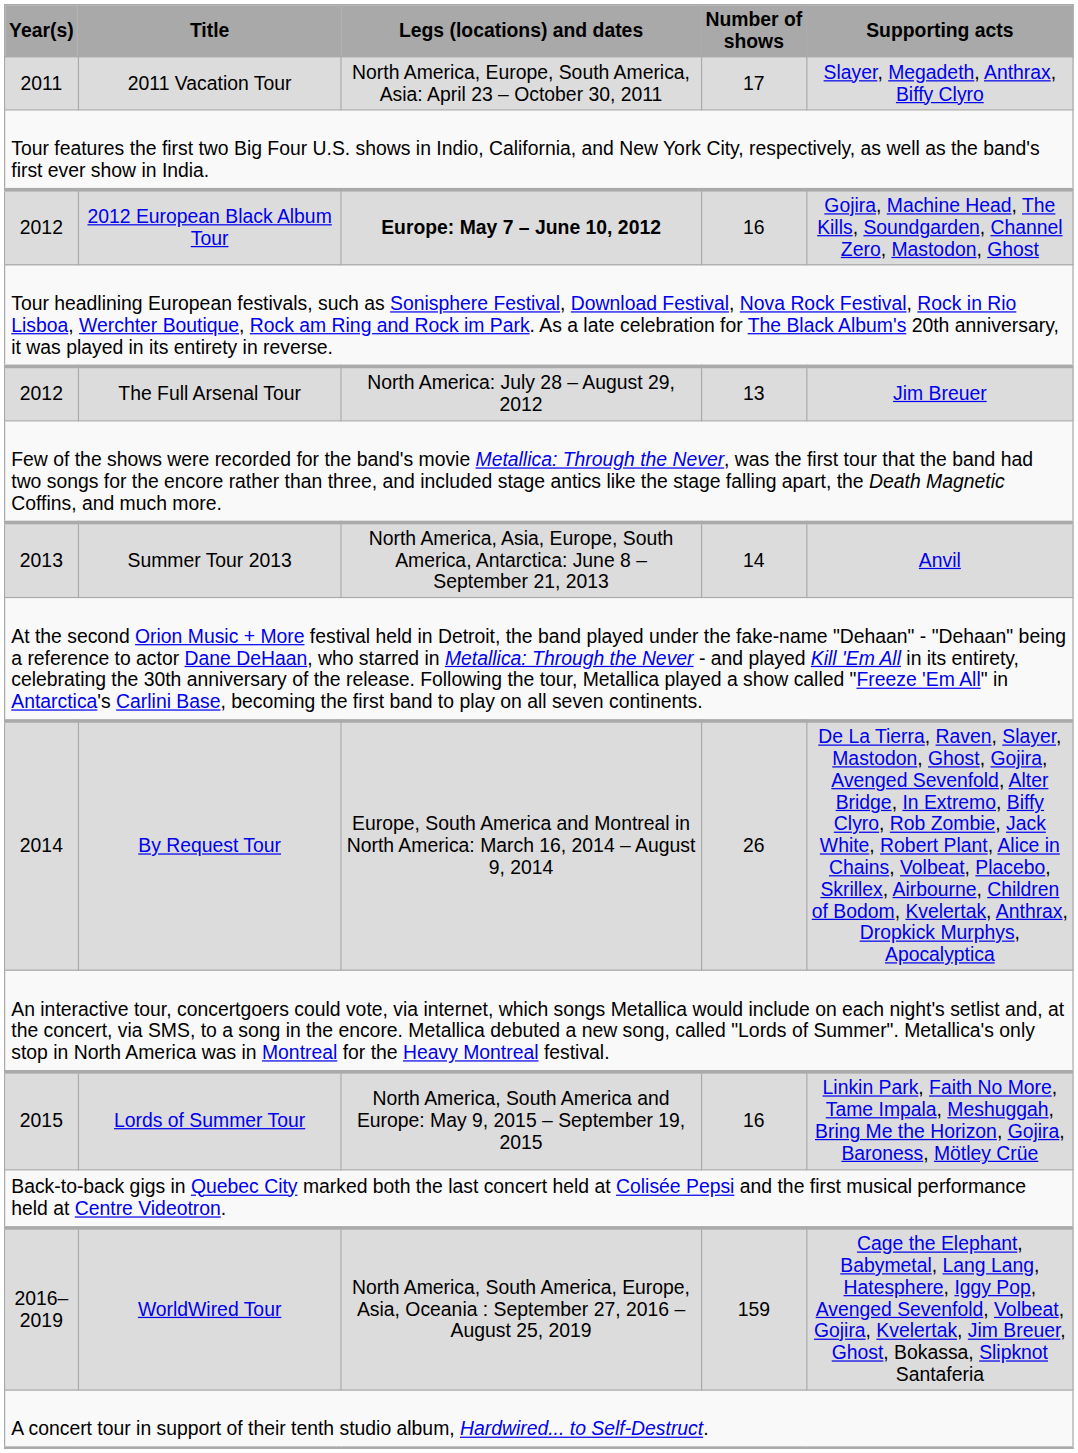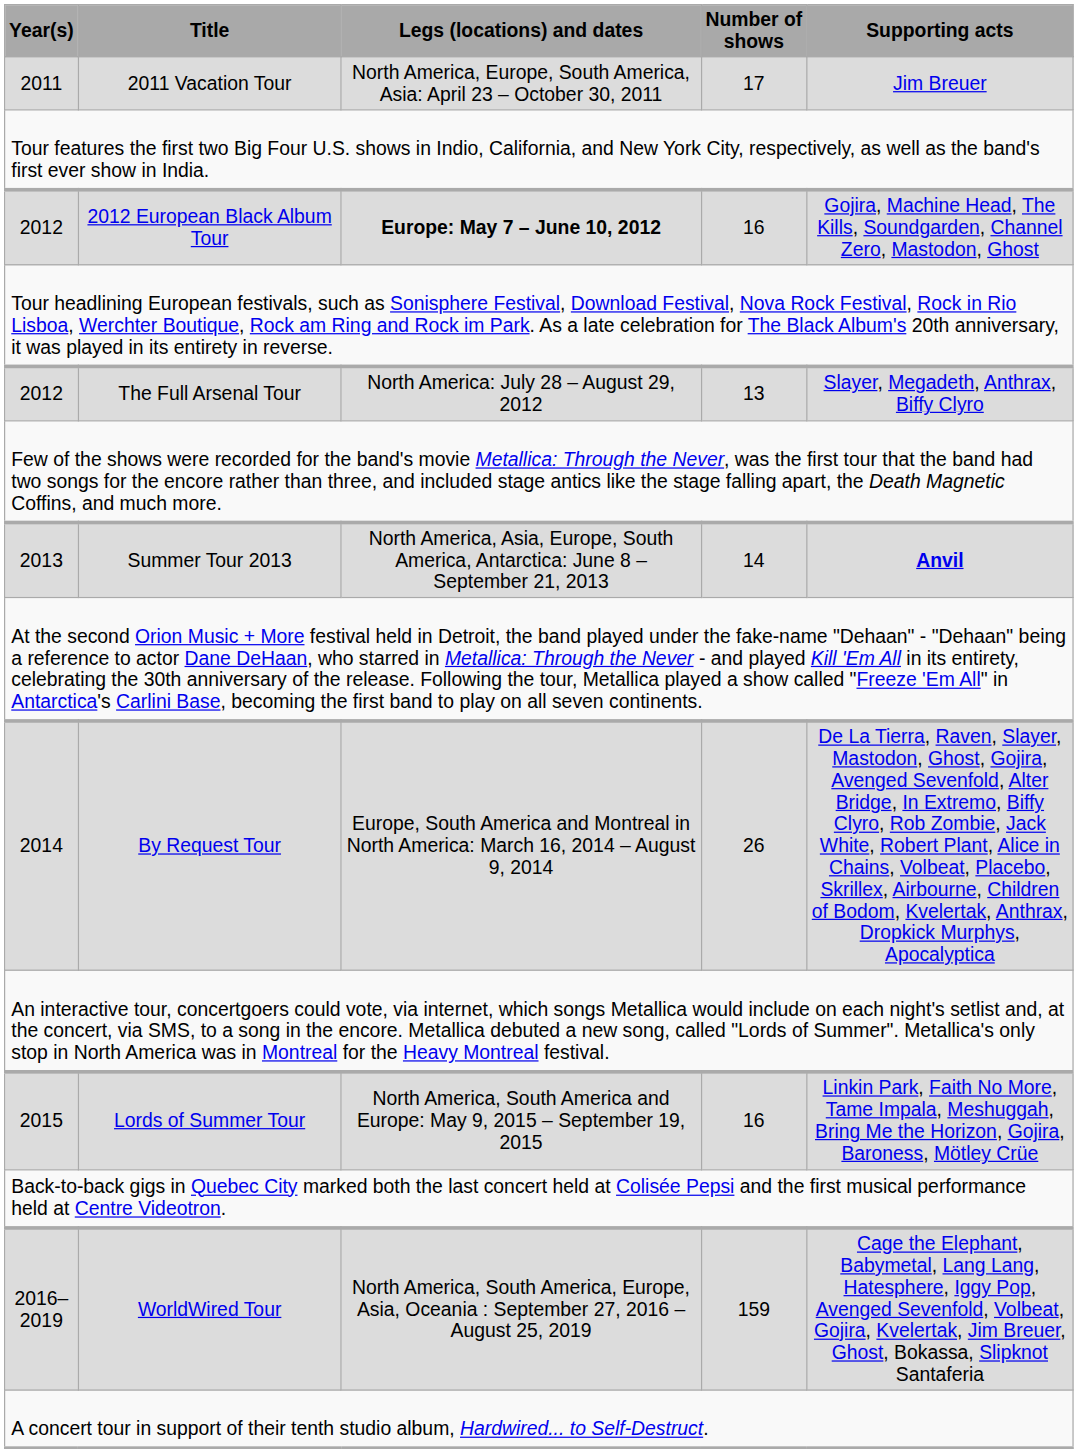 <table class="wikitable" style="width:100%; text-align:center;">
 <tr>
 <th style="width:40px; background:darkGrey;">Year(s)</th>
 <th style="width:210px; background:darkGrey;">Title</th>
 <th style="width:290px; background:darkGrey;">Legs (locations) and dates</th>
 <th style="width:80px; background:darkGrey;">Number of<br>shows<br></th>
 <th style="background:darkGrey;">Supporting acts</th>
 </tr>
 <tr style="background:#DCDCDC;">
 </tr>
 <tr style="background:#DCDCDC;">
 <td>2011</td>
 <td>2011 Vacation Tour</td>
 <td>North America, Europe, South America, Asia: April 23 –  October 30, 2011</td>
 <td>17</td>
-<td><a href='#'>Slayer</a>, <a href='#'>Megadeth</a>, <a href='#'>Anthrax</a>, <a href='#'>Biffy Clyro</a></td>
+<td><a href='#'>Jim Breuer</a></td>
 </tr>
 <tr>
 <td colspan="5" style="border-bottom-width:3px; padding:5px; text-align:left;"><br>Tour features the first two Big Four U.S. shows in Indio, California, and New York City, respectively, as well as the band's first ever show in India.</td>
 </tr>
 <tr style="background:#DCDCDC;">
 <td>2012</td>
 <td><a href='#'>2012 European Black Album Tour</a></td>
 <td><strong>Europe: May 7 – June 10, 2012</strong></td>
 <td>16</td>
 <td><a href='#'>Gojira</a>, <a href='#'>Machine Head</a>, <a href='#'>The Kills</a>, <a href='#'>Soundgarden</a>, <a href='#'>Channel Zero</a>, <a href='#'>Mastodon</a>, <a href='#'>Ghost</a></td>
 </tr>
 <tr>
 <td colspan="5" style="border-bottom-width:3px; padding:5px; text-align:left;"><br>Tour headlining European festivals, such as <a href='#'>Sonisphere Festival</a>, <a href='#'>Download Festival</a>, <a href='#'>Nova Rock Festival</a>, <a href='#'>Rock in Rio Lisboa</a>, <a href='#'>Werchter Boutique</a>, <a href='#'>Rock am Ring and Rock im Park</a>. As a late celebration for <a href='#'>The Black Album's</a> 20th anniversary, it was played in its entirety in reverse.</td>
 </tr>
 <tr style="background:#DCDCDC;">
 <td>2012</td>
 <td>The Full Arsenal Tour</td>
 <td>North America: July 28 – August 29, 2012</td>
 <td>13</td>
-<td><a href='#'>Jim Breuer</a></td>
+<td><a href='#'>Slayer</a>, <a href='#'>Megadeth</a>, <a href='#'>Anthrax</a>, <a href='#'>Biffy Clyro</a></td>
 </tr>
 <tr>
 <td colspan="5" style="border-bottom-width:3px; padding:5px; text-align:left;"><br>Few of the shows were recorded for the band's movie <em><a href='#'>Metallica: Through the Never</a></em>, was the first tour that the band had two songs for the encore rather than three, and included stage antics like the stage falling apart, the <em>Death Magnetic</em> Coffins, and much more.</td>
 </tr>
 <tr style="background:#DCDCDC;">
 <td>2013</td>
 <td>Summer Tour 2013</td>
 <td>North America, Asia, Europe, South America, Antarctica: June 8 – September 21, 2013</td>
 <td>14</td>
-<td><a href='#'>Anvil</a></td>
+<td><strong><a href='#'>Anvil</a></strong></td>
 </tr>
 <tr>
 <td colspan="5" style="border-bottom-width:3px; padding:5px; text-align:left;"><br>At the second <a href='#'>Orion Music + More</a> festival held in Detroit, the band played under the fake-name "Dehaan" - "Dehaan" being a reference to actor <a href='#'>Dane DeHaan</a>, who starred in <em><a href='#'>Metallica: Through the Never</a></em> - and played <em><a href='#'>Kill 'Em All</a></em> in its entirety, celebrating the 30th anniversary of the release. Following the tour, Metallica played a show called "<a href='#'>Freeze 'Em All</a>" in <a href='#'>Antarctica</a>'s <a href='#'>Carlini Base</a>, becoming the first band to play on all seven continents.</td>
 </tr>
 <tr style="background:#DCDCDC;">
 <td>2014</td>
 <td><a href='#'>By Request Tour</a></td>
 <td>Europe, South America and Montreal in North America: March 16, 2014 – August 9, 2014</td>
 <td>26</td>
 <td><a href='#'>De La Tierra</a>, <a href='#'>Raven</a>, <a href='#'>Slayer</a>, <a href='#'>Mastodon</a>, <a href='#'>Ghost</a>, <a href='#'>Gojira</a>, <a href='#'>Avenged Sevenfold</a>, <a href='#'>Alter Bridge</a>, <a href='#'>In Extremo</a>, <a href='#'>Biffy Clyro</a>, <a href='#'>Rob Zombie</a>, <a href='#'>Jack White</a>, <a href='#'>Robert Plant</a>, <a href='#'>Alice in Chains</a>, <a href='#'>Volbeat</a>, <a href='#'>Placebo</a>, <a href='#'>Skrillex</a>, <a href='#'>Airbourne</a>, <a href='#'>Children of Bodom</a>, <a href='#'>Kvelertak</a>, <a href='#'>Anthrax</a>, <a href='#'>Dropkick Murphys</a>, <a href='#'>Apocalyptica</a></td>
 </tr>
 <tr>
 <td colspan="5" style="border-bottom-width:3px; padding:5px; text-align:left;"><br>An interactive tour, concertgoers could vote, via internet, which songs Metallica would include on each night's setlist and, at the concert, via SMS, to a song in the encore. Metallica debuted a new song, called "Lords of Summer". Metallica's only stop in North America was in <a href='#'>Montreal</a> for the <a href='#'>Heavy Montreal</a> festival.</td>
 </tr>
 <tr style="background:#DCDCDC;">
 <td>2015</td>
 <td><a href='#'>Lords of Summer Tour</a></td>
 <td>North America, South America and Europe: May 9, 2015 – September 19, 2015</td>
 <td>16</td>
 <td><a href='#'>Linkin Park</a>, <a href='#'>Faith No More</a>, <a href='#'>Tame Impala</a>, <a href='#'>Meshuggah</a>, <a href='#'>Bring Me the Horizon</a>, <a href='#'>Gojira</a>, <a href='#'>Baroness</a>, <a href='#'>Mötley Crüe</a></td>
 </tr>
 <tr>
 <td colspan="5" style="border-bottom-width:3px; padding:5px; text-align:left;">Back-to-back gigs in <a href='#'>Quebec City</a> marked both the last concert held at <a href='#'>Colisée Pepsi</a> and the first musical performance held at <a href='#'>Centre Videotron</a>.</td>
 </tr>
 <tr style="background:#DCDCDC;">
 <td>2016–2019</td>
 <td><a href='#'>WorldWired Tour</a></td>
 <td>North America, South America, Europe, Asia, Oceania : September 27, 2016 – August 25, 2019</td>
 <td>159</td>
 <td><a href='#'>Cage the Elephant</a>, <a href='#'>Babymetal</a>, <a href='#'>Lang Lang</a>, <a href='#'>Hatesphere</a>, <a href='#'>Iggy Pop</a>, <a href='#'>Avenged Sevenfold</a>, <a href='#'>Volbeat</a>, <a href='#'>Gojira</a>, <a href='#'>Kvelertak</a>, <a href='#'>Jim Breuer</a>, <a href='#'>Ghost</a>, Bokassa, <a href='#'>Slipknot</a> Santaferia</td>
 </tr>
 <tr>
 <td colspan="5" style="border-bottom-width:3px; padding:5px; text-align:left;"><br>A concert tour in support of their tenth studio album, <em><a href='#'>Hardwired... to Self-Destruct</a></em>.</td>
 </tr>
 <tr>
 </tr>
 </table>
